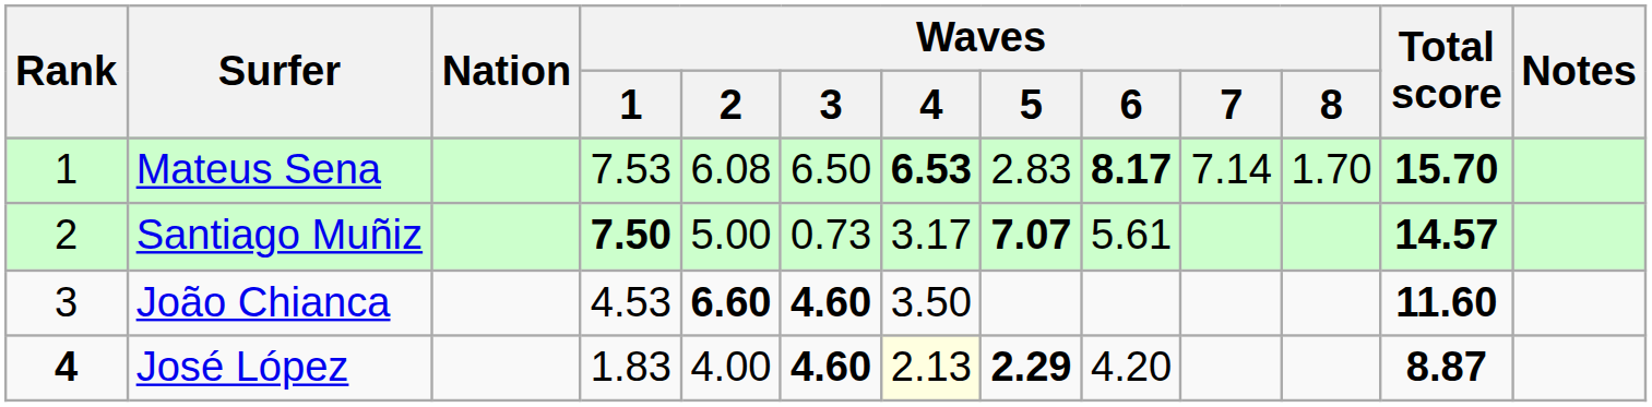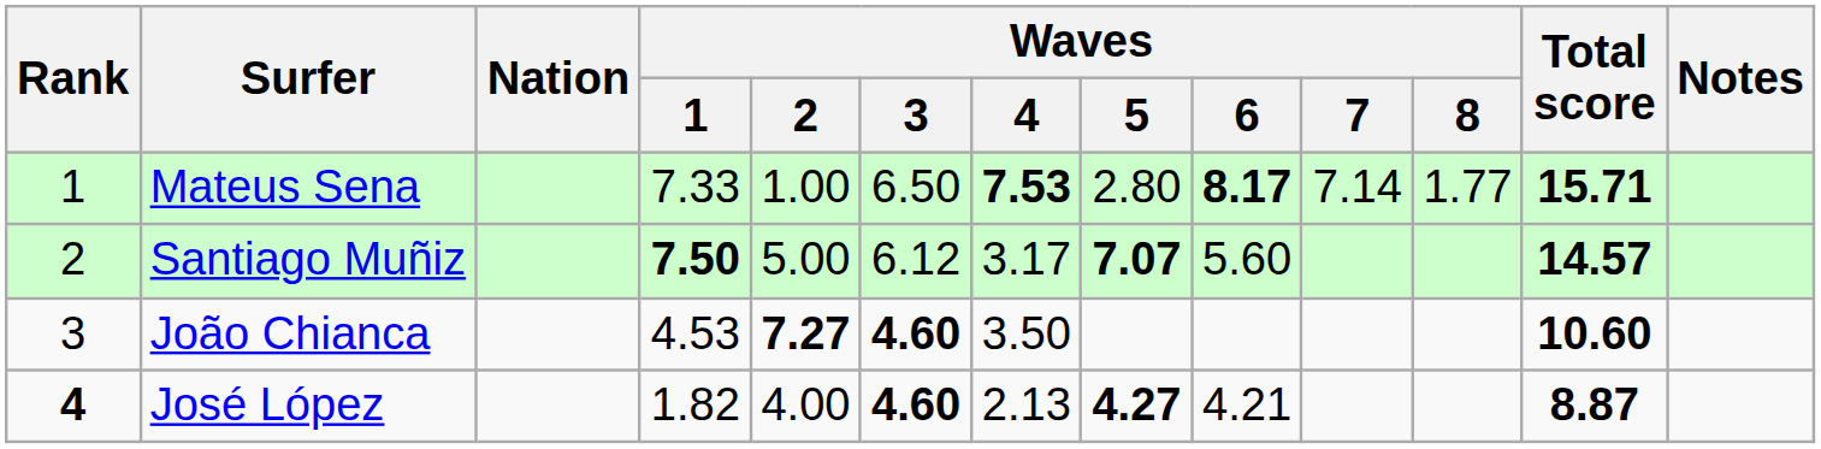 <table class="wikitable sortable" style="text-align:center">
 <tr>
 <th rowspan=2>Rank</th>
 <th rowspan=2>Surfer</th>
 <th rowspan=2>Nation</th>
 <th colspan=8>Waves</th>
 <th rowspan=2>Total<br>score</th>
 <th rowspan=2>Notes</th>
 </tr>
 <tr>
 <th>1</th>
 <th>2</th>
 <th>3</th>
 <th>4</th>
 <th>5</th>
 <th>6</th>
 <th>7</th>
 <th>8</th>
 </tr>
 <tr bgcolor=ccffcc>
 <td>1</td>
 <td align=left><a href='#'>Mateus Sena</a></td>
 <td align=left></td>
-<td>7.53</td>
-<td>6.08</td>
+<td>7.33</td>
+<td>1.00</td>
 <td>6.50</td>
-<td><strong>6.53</strong></td>
-<td>2.83</td>
+<td><strong>7.53</strong></td>
+<td>2.80</td>
 <td><strong>8.17</strong></td>
 <td>7.14</td>
-<td>1.70</td>
-<td><strong>15.70</strong></td>
+<td>1.77</td>
+<td><strong>15.71</strong></td>
 <td></td>
 </tr>
 <tr bgcolor=ccffcc>
 <td>2</td>
 <td align=left><a href='#'>Santiago Muñiz</a></td>
 <td align=left></td>
 <td><strong>7.50</strong></td>
 <td>5.00</td>
-<td>0.73</td>
+<td>6.12</td>
 <td>3.17</td>
 <td><strong>7.07</strong></td>
-<td>5.61</td>
+<td>5.60</td>
 <td></td>
 <td></td>
 <td><strong>14.57</strong></td>
 <td></td>
 </tr>
 <tr>
 <td>3</td>
 <td align=left><a href='#'>João Chianca</a></td>
 <td align=left></td>
 <td>4.53</td>
-<td><strong>6.60</strong></td>
+<td><strong>7.27</strong></td>
 <td><strong>4.60</strong></td>
 <td>3.50</td>
 <td></td>
 <td></td>
 <td></td>
 <td></td>
-<td><strong>11.60</strong></td>
+<td><strong>10.60</strong></td>
 <td></td>
 </tr>
 <tr>
 <td><strong>4</strong></td>
 <td align=left><a href='#'>José López</a></td>
 <td align=left></td>
-<td>1.83</td>
+<td>1.82</td>
 <td>4.00</td>
 <td><strong>4.60</strong></td>
-<td style="background: lightyellow;">2.13</td>
-<td><strong>2.29</strong></td>
-<td>4.20</td>
+<td>2.13</td>
+<td><strong>4.27</strong></td>
+<td>4.21</td>
 <td></td>
 <td></td>
 <td><strong>8.87</strong></td>
 <td></td>
 </tr>
 </table>
